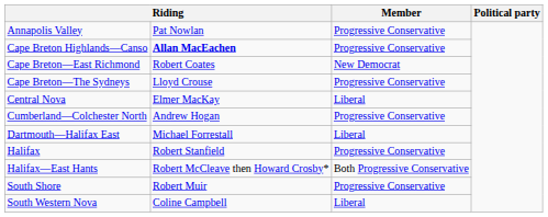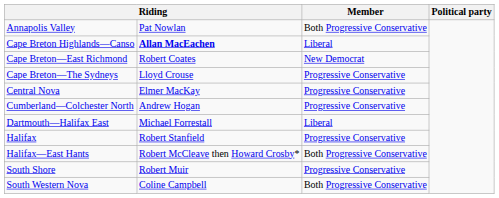 <table class="wikitable">
 <tr>
 <th colspan="2">Riding</th>
 <th>Member</th>
 <th>Political party</th>
 </tr>
 <tr>
 <td><a href='#'>Annapolis Valley</a></td>
 <td><a href='#'>Pat Nowlan</a></td>
-<td><a href='#'>Progressive Conservative</a></td>
+<td>Both <a href='#'>Progressive Conservative</a></td>
 </tr>
 <tr>
 <td><a href='#'>Cape Breton Highlands—Canso</a></td>
 <td><strong><a href='#'>Allan MacEachen</a></strong></td>
-<td><a href='#'>Progressive Conservative</a></td>
+<td><a href='#'>Liberal</a></td>
 </tr>
 <tr>
 <td><a href='#'>Cape Breton—East Richmond</a></td>
 <td><a href='#'>Robert Coates</a></td>
 <td><a href='#'>New Democrat</a></td>
 </tr>
 <tr>
 <td><a href='#'>Cape Breton—The Sydneys</a></td>
 <td><a href='#'>Lloyd Crouse</a></td>
 <td><a href='#'>Progressive Conservative</a></td>
 </tr>
 <tr>
 <td><a href='#'>Central Nova</a></td>
 <td><a href='#'>Elmer MacKay</a></td>
-<td><a href='#'>Liberal</a></td>
+<td><a href='#'>Progressive Conservative</a></td>
 </tr>
 <tr>
 <td><a href='#'>Cumberland—Colchester North</a></td>
 <td><a href='#'>Andrew Hogan</a></td>
 <td><a href='#'>Progressive Conservative</a></td>
 </tr>
 <tr>
 <td><a href='#'>Dartmouth—Halifax East</a></td>
 <td><a href='#'>Michael Forrestall</a></td>
 <td><a href='#'>Liberal</a></td>
 </tr>
 <tr>
 <td><a href='#'>Halifax</a></td>
 <td><a href='#'>Robert Stanfield</a></td>
 <td><a href='#'>Progressive Conservative</a></td>
 </tr>
 <tr>
 <td><a href='#'>Halifax—East Hants</a></td>
 <td><a href='#'>Robert McCleave</a> then <a href='#'>Howard Crosby</a>*</td>
 <td>Both <a href='#'>Progressive Conservative</a></td>
 </tr>
 <tr>
 <td><a href='#'>South Shore</a></td>
 <td><a href='#'>Robert Muir</a></td>
 <td><a href='#'>Progressive Conservative</a></td>
 </tr>
 <tr>
 <td><a href='#'>South Western Nova</a></td>
 <td><a href='#'>Coline Campbell</a></td>
-<td><a href='#'>Liberal</a></td>
+<td>Both <a href='#'>Progressive Conservative</a></td>
 </tr>
 </table>
